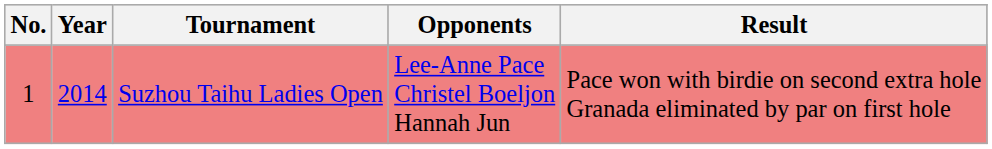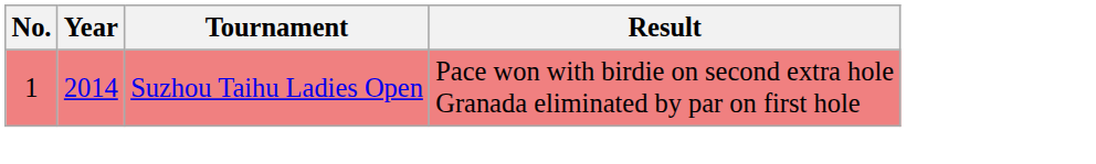 <table class="wikitable" style="font-size:95%;">
 <tr>
 <th>No.</th>
 <th>Year</th>
 <th>Tournament</th>
-<th>Opponents</th>
 <th>Result</th>
 </tr>
 <tr style="background:#F08080;">
 <td align=center>1</td>
 <td align=center><a href='#'>2014</a></td>
 <td><a href='#'>Suzhou Taihu Ladies Open</a></td>
-<td> <a href='#'>Lee-Anne Pace</a><br> <a href='#'>Christel Boeljon</a><br> Hannah Jun</td>
 <td>Pace won with birdie on second extra hole<br>Granada eliminated by par on first hole</td>
 </tr>
 </table>
